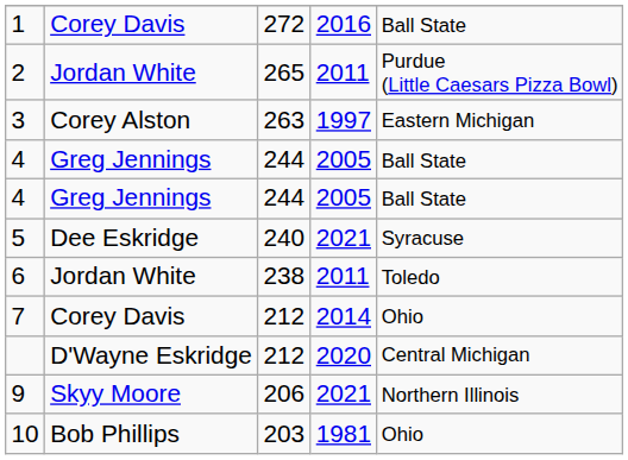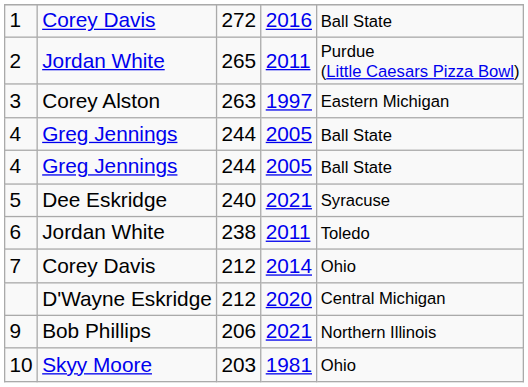 <table class="wikitable">
 <tr>
 </tr>
 <tr>
 <td>1</td>
 <td><a href='#'>Corey Davis</a></td>
 <td>272</td>
 <td><a href='#'>2016</a></td>
 <td style="font-size:80%;">Ball State</td>
 </tr>
 <tr>
 <td>2</td>
 <td><a href='#'>Jordan White</a></td>
 <td>265</td>
 <td><a href='#'>2011</a></td>
 <td style="font-size:80%;">Purdue<br>(<a href='#'>Little Caesars Pizza Bowl</a>)</td>
 </tr>
 <tr>
 <td>3</td>
 <td>Corey Alston</td>
 <td>263</td>
 <td><a href='#'>1997</a></td>
 <td style="font-size:80%;">Eastern Michigan</td>
 </tr>
 <tr>
 <td>4</td>
 <td><a href='#'>Greg Jennings</a></td>
 <td>244</td>
 <td><a href='#'>2005</a></td>
 <td style="font-size:80%;">Ball State</td>
 </tr>
 <tr>
 <td>4</td>
 <td><a href='#'>Greg Jennings</a></td>
 <td>244</td>
 <td><a href='#'>2005</a></td>
 <td style="font-size:80%;">Ball State</td>
 </tr>
 <tr>
 <td>5</td>
 <td>Dee Eskridge</td>
 <td>240</td>
 <td><a href='#'>2021</a></td>
 <td style="font-size:80%;">Syracuse</td>
 </tr>
 <tr>
 <td>6</td>
 <td>Jordan White</td>
 <td>238</td>
 <td><a href='#'>2011</a></td>
 <td style="font-size:80%;">Toledo</td>
 </tr>
 <tr>
 <td>7</td>
 <td>Corey Davis</td>
 <td>212</td>
 <td><a href='#'>2014</a></td>
 <td style="font-size:80%;">Ohio</td>
 </tr>
 <tr>
 <td></td>
 <td>D'Wayne Eskridge</td>
 <td>212</td>
 <td><a href='#'>2020</a></td>
 <td style="font-size:80%;">Central Michigan</td>
 </tr>
 <tr>
 <td>9</td>
-<td><a href='#'>Skyy Moore</a></td>
+<td>Bob Phillips</td>
 <td>206</td>
 <td><a href='#'>2021</a></td>
 <td style="font-size:80%;">Northern Illinois</td>
 </tr>
 <tr>
 <td>10</td>
-<td>Bob Phillips</td>
+<td><a href='#'>Skyy Moore</a></td>
 <td>203</td>
 <td><a href='#'>1981</a></td>
 <td style="font-size:80%;">Ohio</td>
 </tr>
 </table>
